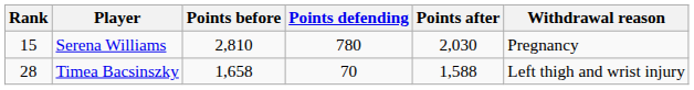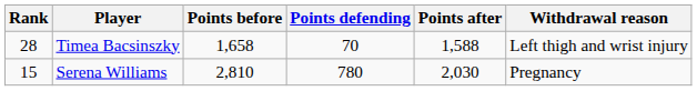 <table class="wikitable">
 <tr>
 <th>Rank</th>
 <th>Player</th>
 <th>Points before</th>
 <th><a href='#'>Points defending</a></th>
 <th>Points after</th>
 <th>Withdrawal reason</th>
 </tr>
 <tr>
+<td style="text-align:center;">28</td>
+<td style="text-align:left;" data-sort-value=> <a href='#'>Timea Bacsinszky</a></td>
+<td style="text-align:center;">1,658</td>
+<td style="text-align:center;">70</td>
+<td style="text-align:center;">1,588</td>
+<td>Left thigh and wrist injury</td>
+</tr>
+<tr>
 <td style="text-align:center;">15</td>
 <td style="text-align:left;" data-sort-value=> <a href='#'>Serena Williams</a></td>
 <td style="text-align:center;">2,810</td>
 <td style="text-align:center;">780</td>
 <td style="text-align:center;">2,030</td>
 <td>Pregnancy</td>
 </tr>
-<tr>
-<td style="text-align:center;">28</td>
-<td style="text-align:left;" data-sort-value=> <a href='#'>Timea Bacsinszky</a></td>
-<td style="text-align:center;">1,658</td>
-<td style="text-align:center;">70</td>
-<td style="text-align:center;">1,588</td>
-<td>Left thigh and wrist injury</td>
-</tr>
 </table>
